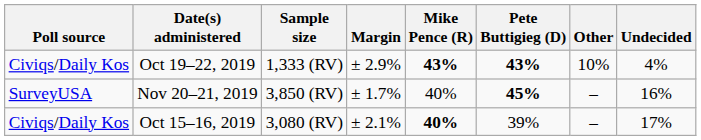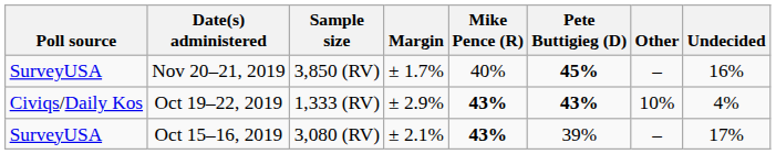 <table class="wikitable sortable" style="font-size:90%;text-align:center;">
 <tr valign=bottom style="font-size:90%;">
 <th>Poll source</th>
 <th>Date(s)<br>administered</th>
 <th>Sample<br>size</th>
 <th>Margin<br></th>
 <th>Mike<br>Pence (R)</th>
 <th>Pete<br>Buttigieg (D)</th>
 <th>Other</th>
 <th>Undecided</th>
+</tr>
+<tr>
+<td style="text-align:left;"><a href='#'>SurveyUSA</a></td>
+<td>Nov 20–21, 2019</td>
+<td>3,850 (RV)</td>
+<td>± 1.7%</td>
+<td>40%</td>
+<td><strong>45%</strong></td>
+<td>–</td>
+<td>16%</td>
 </tr>
 <tr>
 <td style="text-align:left;"><a href='#'>Civiqs</a>/<a href='#'>Daily Kos</a></td>
 <td>Oct 19–22, 2019</td>
 <td>1,333 (RV)</td>
 <td>± 2.9%</td>
 <td><strong>43%</strong></td>
 <td><strong>43%</strong></td>
 <td>10%</td>
 <td>4%</td>
 </tr>
 <tr>
 <td style="text-align:left;"><a href='#'>SurveyUSA</a></td>
-<td>Nov 20–21, 2019</td>
-<td>3,850 (RV)</td>
-<td>± 1.7%</td>
-<td>40%</td>
-<td><strong>45%</strong></td>
-<td>–</td>
-<td>16%</td>
-</tr>
-<tr>
-<td style="text-align:left;"><a href='#'>Civiqs</a>/<a href='#'>Daily Kos</a></td>
 <td>Oct 15–16, 2019</td>
 <td>3,080 (RV)</td>
 <td>± 2.1%</td>
-<td><strong>40%</strong></td>
+<td><strong>43%</strong></td>
 <td>39%</td>
 <td>–</td>
 <td>17%</td>
 </tr>
 </table>
